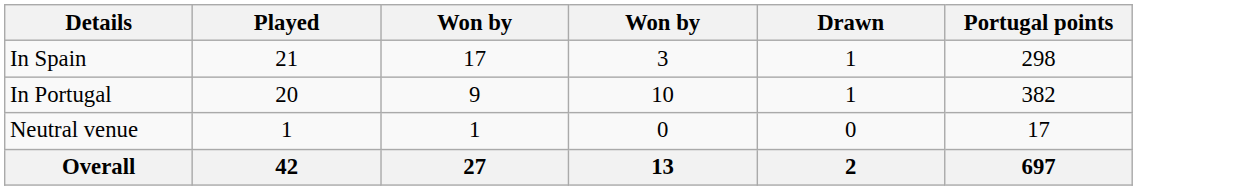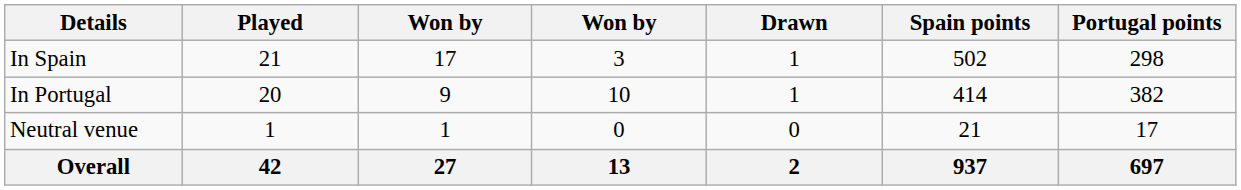 <table class="wikitable sortable">
 <tr>
 <th width="125">Details</th>
 <th width="125">Played</th>
 <th width="125">Won by<br></th>
 <th width="125">Won by<br></th>
 <th width="125">Drawn</th>
+<th width="125">Spain points</th>
 <th width="125">Portugal points</th>
 </tr>
 <tr>
 <td>In Spain</td>
 <td align=center>21</td>
 <td align=center>17</td>
 <td align=center>3</td>
 <td align=center>1</td>
+<td align=center>502</td>
 <td align=center>298</td>
 </tr>
 <tr>
 <td>In Portugal</td>
 <td align=center>20</td>
 <td align=center>9</td>
 <td align=center>10</td>
 <td align=center>1</td>
+<td align=center>414</td>
 <td align=center>382</td>
 </tr>
 <tr>
 <td>Neutral venue</td>
 <td align=center>1</td>
 <td align=center>1</td>
 <td align=center>0</td>
 <td align=center>0</td>
+<td align=center>21</td>
 <td align=center>17</td>
 </tr>
 <tr>
 <th><strong>Overall</strong></th>
 <th align=center><strong>42</strong></th>
 <th align=center><strong>27</strong></th>
 <th align=center><strong>13</strong></th>
 <th align=center><strong>2</strong></th>
+<th align=center><strong>937</strong></th>
 <th align=center><strong>697</strong></th>
 </tr>
 </table>
